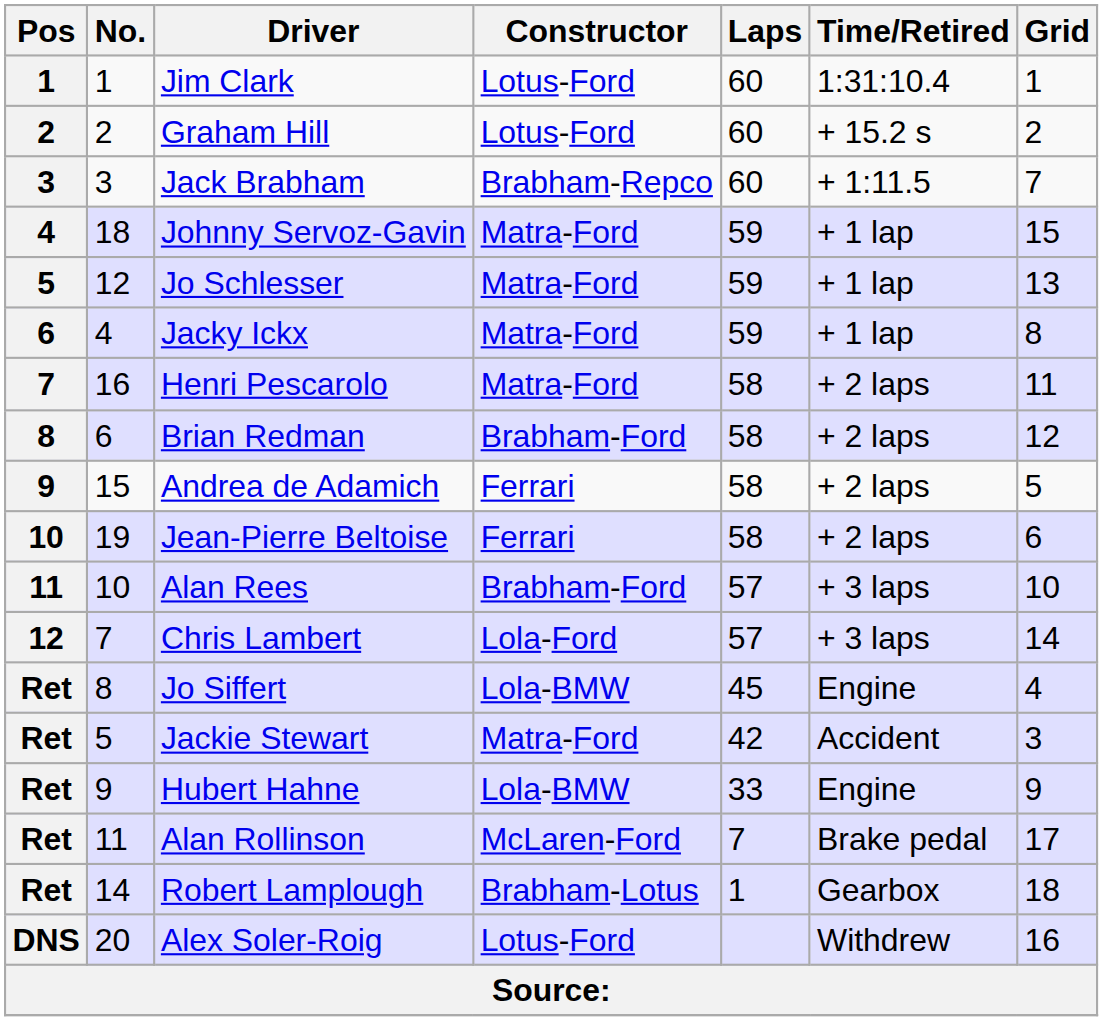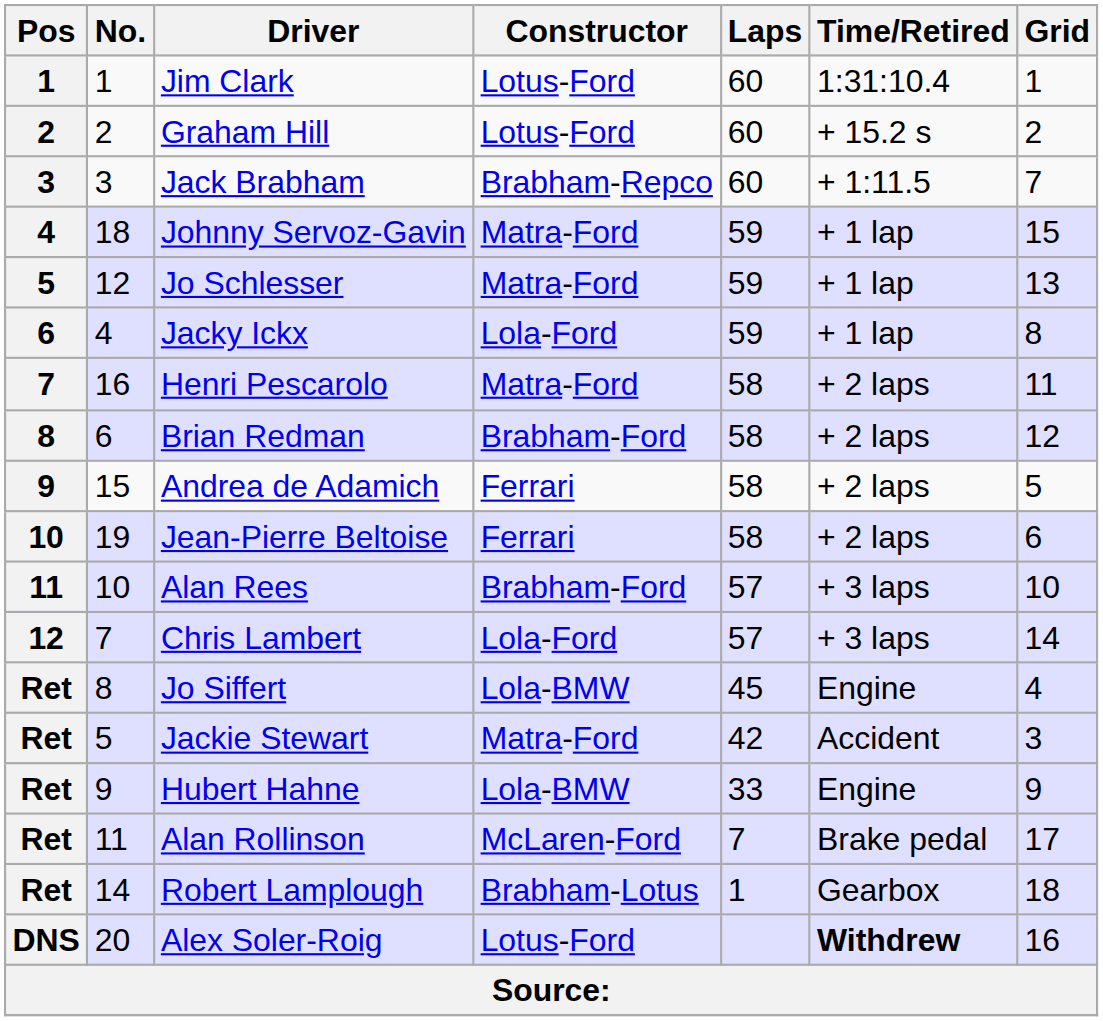 <table class="wikitable" style="font-size: 95%;">
 <tr>
 <th>Pos</th>
 <th>No.</th>
 <th>Driver</th>
 <th>Constructor</th>
 <th>Laps</th>
 <th>Time/Retired</th>
 <th>Grid</th>
 </tr>
 <tr>
 <th>1</th>
 <td>1</td>
 <td> <a href='#'>Jim Clark</a></td>
 <td><a href='#'>Lotus</a>-<a href='#'>Ford</a></td>
 <td>60</td>
 <td>1:31:10.4</td>
 <td>1</td>
 </tr>
 <tr>
 <th>2</th>
 <td>2</td>
 <td> <a href='#'>Graham Hill</a></td>
 <td><a href='#'>Lotus</a>-<a href='#'>Ford</a></td>
 <td>60</td>
 <td>+ 15.2 s</td>
 <td>2</td>
 </tr>
 <tr>
 <th>3</th>
 <td>3</td>
 <td> <a href='#'>Jack Brabham</a></td>
 <td><a href='#'>Brabham</a>-<a href='#'>Repco</a></td>
 <td>60</td>
 <td>+ 1:11.5</td>
 <td>7</td>
 </tr>
 <tr style="background-color: #DFDFFF">
 <th>4</th>
 <td>18</td>
 <td> <a href='#'>Johnny Servoz-Gavin</a></td>
 <td><a href='#'>Matra</a>-<a href='#'>Ford</a></td>
 <td>59</td>
 <td>+ 1 lap</td>
 <td>15</td>
 </tr>
 <tr style="background-color: #DFDFFF">
 <th>5</th>
 <td>12</td>
 <td> <a href='#'>Jo Schlesser</a></td>
 <td><a href='#'>Matra</a>-<a href='#'>Ford</a></td>
 <td>59</td>
 <td>+ 1 lap</td>
 <td>13</td>
 </tr>
 <tr style="background-color: #DFDFFF">
 <th>6</th>
 <td>4</td>
 <td> <a href='#'>Jacky Ickx</a></td>
-<td><a href='#'>Matra</a>-<a href='#'>Ford</a></td>
+<td><a href='#'>Lola</a>-<a href='#'>Ford</a></td>
 <td>59</td>
 <td>+ 1 lap</td>
 <td>8</td>
 </tr>
 <tr style="background-color: #DFDFFF">
 <th>7</th>
 <td>16</td>
 <td> <a href='#'>Henri Pescarolo</a></td>
 <td><a href='#'>Matra</a>-<a href='#'>Ford</a></td>
 <td>58</td>
 <td>+ 2 laps</td>
 <td>11</td>
 </tr>
 <tr style="background-color: #DFDFFF">
 <th>8</th>
 <td>6</td>
 <td> <a href='#'>Brian Redman</a></td>
 <td><a href='#'>Brabham</a>-<a href='#'>Ford</a></td>
 <td>58</td>
 <td>+ 2 laps</td>
 <td>12</td>
 </tr>
 <tr>
 <th>9</th>
 <td>15</td>
 <td> <a href='#'>Andrea de Adamich</a></td>
 <td><a href='#'>Ferrari</a></td>
 <td>58</td>
 <td>+ 2 laps</td>
 <td>5</td>
 </tr>
 <tr style="background-color: #DFDFFF">
 <th>10</th>
 <td>19</td>
 <td> <a href='#'>Jean-Pierre Beltoise</a></td>
 <td><a href='#'>Ferrari</a></td>
 <td>58</td>
 <td>+ 2 laps</td>
 <td>6</td>
 </tr>
 <tr style="background-color: #DFDFFF">
 <th>11</th>
 <td>10</td>
 <td> <a href='#'>Alan Rees</a></td>
 <td><a href='#'>Brabham</a>-<a href='#'>Ford</a></td>
 <td>57</td>
 <td>+ 3 laps</td>
 <td>10</td>
 </tr>
 <tr style="background-color: #DFDFFF">
 <th>12</th>
 <td>7</td>
 <td> <a href='#'>Chris Lambert</a></td>
 <td><a href='#'>Lola</a>-<a href='#'>Ford</a></td>
 <td>57</td>
 <td>+ 3 laps</td>
 <td>14</td>
 </tr>
 <tr style="background-color: #DFDFFF">
 <th>Ret</th>
 <td>8</td>
 <td> <a href='#'>Jo Siffert</a></td>
 <td><a href='#'>Lola</a>-<a href='#'>BMW</a></td>
 <td>45</td>
 <td>Engine</td>
 <td>4</td>
 </tr>
 <tr style="background-color: #DFDFFF">
 <th>Ret</th>
 <td>5</td>
 <td> <a href='#'>Jackie Stewart</a></td>
 <td><a href='#'>Matra</a>-<a href='#'>Ford</a></td>
 <td>42</td>
 <td>Accident</td>
 <td>3</td>
 </tr>
 <tr style="background-color: #DFDFFF">
 <th>Ret</th>
 <td>9</td>
 <td> <a href='#'>Hubert Hahne</a></td>
 <td><a href='#'>Lola</a>-<a href='#'>BMW</a></td>
 <td>33</td>
 <td>Engine</td>
 <td>9</td>
 </tr>
 <tr style="background-color: #DFDFFF">
 <th>Ret</th>
 <td>11</td>
 <td> <a href='#'>Alan Rollinson</a></td>
 <td><a href='#'>McLaren</a>-<a href='#'>Ford</a></td>
 <td>7</td>
 <td>Brake pedal</td>
 <td>17</td>
 </tr>
 <tr style="background-color: #DFDFFF">
 <th>Ret</th>
 <td>14</td>
 <td> <a href='#'>Robert Lamplough</a></td>
 <td><a href='#'>Brabham</a>-<a href='#'>Lotus</a></td>
 <td>1</td>
 <td>Gearbox</td>
 <td>18</td>
 </tr>
 <tr style="background-color: #DFDFFF">
 <th>DNS</th>
 <td>20</td>
 <td> <a href='#'>Alex Soler-Roig</a></td>
 <td><a href='#'>Lotus</a>-<a href='#'>Ford</a></td>
 <td></td>
-<td>Withdrew</td>
+<td><strong>Withdrew</strong></td>
 <td>16</td>
 </tr>
 <tr>
 <th colspan="7">Source:</th>
 </tr>
 <tr>
 </tr>
 </table>
